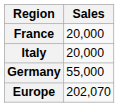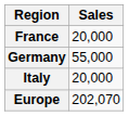 <table class="wikitable sortable plainrowheaders">
 <tr>
 <th scope="col">Region</th>
 <th scope="col">Sales</th>
 </tr>
 <tr>
 <th scope="row">France</th>
 <td>20,000</td>
 </tr>
 <tr>
+<th scope="row">Germany</th>
+<td>55,000</td>
+</tr>
+<tr>
 <th scope="row">Italy</th>
 <td>20,000</td>
-</tr>
-<tr>
-<th scope="row">Germany</th>
-<td>55,000</td>
 </tr>
 <tr>
 <th scope="row">Europe</th>
 <td>202,070</td>
 </tr>
 </table>
